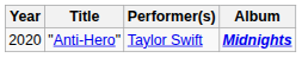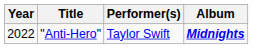 <table class="wikitable">
 <tr style="background:#b0c4de; text-align:center;">
 <th>Year</th>
 <th>Title</th>
 <th>Performer(s)</th>
 <th>Album</th>
 </tr>
 <tr>
-<td>2020</td>
+<td>2022</td>
 <td>"<a href='#'>Anti-Hero</a>"</td>
 <td><a href='#'>Taylor Swift</a></td>
 <td><strong><em><a href='#'>Midnights</a></em></strong></td>
 </tr>
 </table>
